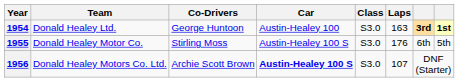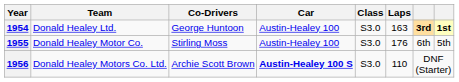 <table class="wikitable" style="text-align:center; font-size:90%">
 <tr>
 <th>Year</th>
 <th>Team</th>
 <th>Co-Drivers</th>
 <th>Car</th>
 <th>Class</th>
 <th>Laps</th>
 <th></th>
 <th></th>
 </tr>
 <tr>
 <th><a href='#'>1954</a></th>
 <td align=left> <a href='#'>Donald Healey Ltd.</a></td>
 <td align=left> <a href='#'>George Huntoon</a></td>
 <td align=left><a href='#'>Austin-Healey 100</a></td>
 <td>S3.0</td>
 <td>163</td>
 <td style="background:#ffdf9f;"><strong>3rd</strong></td>
 <td style="background:#ffffbf;"><strong>1st</strong></td>
 </tr>
 <tr>
 <th><a href='#'>1955</a></th>
 <td align=left> <a href='#'>Donald Healey Motor Co.</a></td>
 <td align=left> <a href='#'>Stirling Moss</a></td>
-<td align=left><a href='#'>Austin-Healey 100 S</a></td>
+<td align=left><a href='#'>Austin-Healey 100</a></td>
 <td>S3.0</td>
 <td>176</td>
 <td>6th</td>
 <td>5th</td>
 </tr>
 <tr>
 <th><a href='#'>1956</a></th>
 <td align=left> <a href='#'>Donald Healey Motors Co. Ltd.</a></td>
 <td align=left> <a href='#'>Archie Scott Brown</a></td>
 <td align=left><strong><a href='#'>Austin-Healey 100 S</a></strong></td>
 <td>S3.0</td>
-<td>107</td>
+<td>110</td>
 <td colspan=2>DNF<br>(Starter)</td>
 </tr>
 </table>
